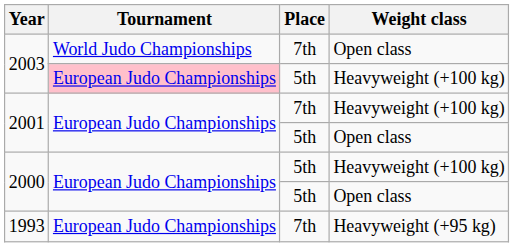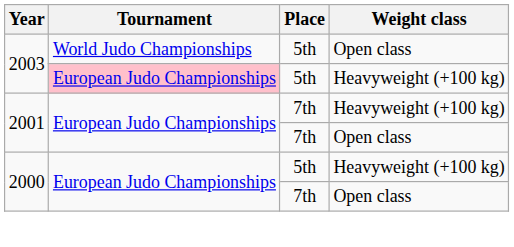 <table class="wikitable" style="font-size:95%;">
 <tr>
 <th>Year</th>
 <th>Tournament</th>
 <th>Place</th>
 <th>Weight class</th>
 </tr>
 <tr>
 <td rowspan=2>2003</td>
 <td><a href='#'>World Judo Championships</a></td>
-<td align="center">7th</td>
+<td align="center">5th</td>
 <td>Open class</td>
 </tr>
 <tr>
 <td style="background: pink;"><a href='#'>European Judo Championships</a></td>
 <td align="center">5th</td>
 <td>Heavyweight (+100 kg)</td>
 </tr>
 <tr>
 <td rowspan=2>2001</td>
 <td rowspan=2><a href='#'>European Judo Championships</a></td>
 <td align="center">7th</td>
 <td>Heavyweight (+100 kg)</td>
 </tr>
 <tr>
-<td align="center">5th</td>
+<td align="center">7th</td>
 <td>Open class</td>
 </tr>
 <tr>
 <td rowspan=2>2000</td>
 <td rowspan=2><a href='#'>European Judo Championships</a></td>
 <td align="center">5th</td>
 <td>Heavyweight (+100 kg)</td>
 </tr>
 <tr>
-<td align="center">5th</td>
+<td align="center">7th</td>
 <td>Open class</td>
 </tr>
-<tr>
-<td>1993</td>
-<td><a href='#'>European Judo Championships</a></td>
-<td align="center">7th</td>
-<td>Heavyweight (+95 kg)</td>
-</tr>
 </table>
